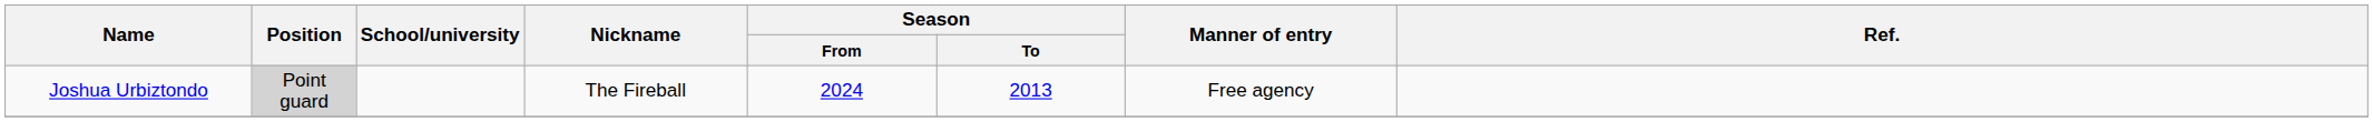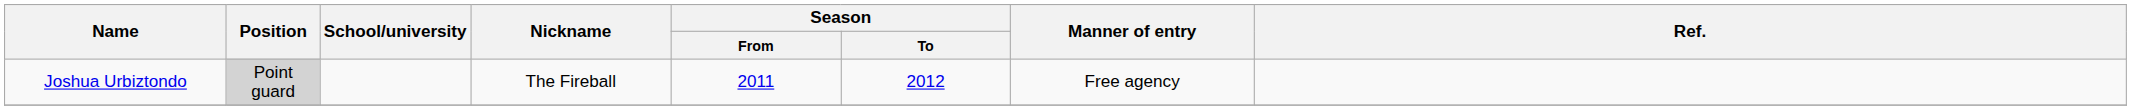 <table class="wikitable sortable" style="text-align:center" width="100%">
 <tr>
 <th style="width:200px;" rowspan="2">Name</th>
 <th style="width:80px;" rowspan="2">Position</th>
 <th style="width:130px;" rowspan="2">School/university</th>
 <th style="width:180px;" rowspan="2">Nickname</th>
 <th style="width:130px; text-align:center;" colspan="2">Season</th>
 <th style="width:220px; text-align:center;" rowspan="2">Manner of entry</th>
 <th rowspan="2" class=unsortable>Ref.</th>
 </tr>
 <tr>
 <th style="width:8%; text-align:center;"><small>From</small></th>
 <th style="width:8%; text-align:center;"><small>To</small></th>
 </tr>
 <tr>
 <td><a href='#'>Joshua Urbiztondo</a></td>
 <td style="background: lightgrey;">Point guard</td>
 <td></td>
 <td>The Fireball</td>
-<td><a href='#'>2024</a></td>
-<td><a href='#'>2013</a></td>
+<td><a href='#'>2011</a></td>
+<td><a href='#'>2012</a></td>
 <td>Free agency</td>
 <td></td>
 </tr>
 <tr>
 </tr>
 </table>
